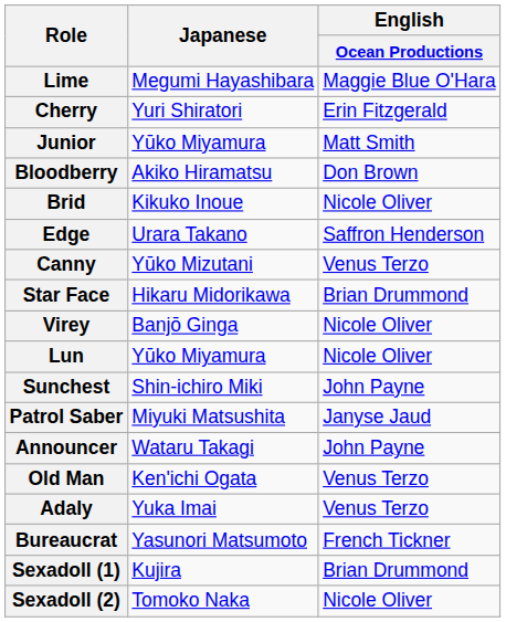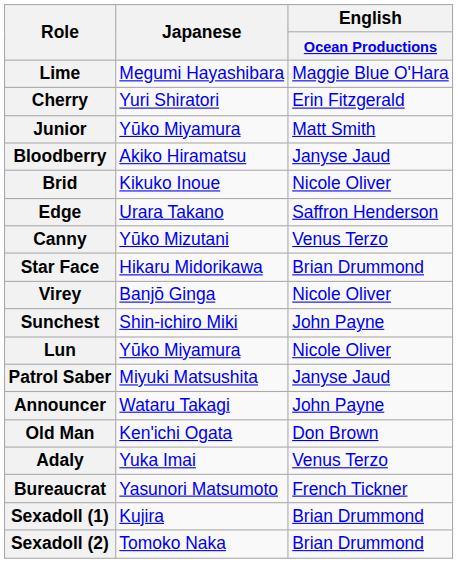 <table class="wikitable mw-collapsible">
 <tr>
 <th rowspan="2">Role</th>
 <th rowspan="2">Japanese</th>
 <th>English</th>
 </tr>
 <tr>
 <th><small><a href='#'>Ocean Productions</a></small></th>
 </tr>
 <tr>
 <th>Lime</th>
 <td><a href='#'>Megumi Hayashibara</a></td>
 <td><a href='#'>Maggie Blue O'Hara</a></td>
 </tr>
 <tr>
 <th>Cherry</th>
 <td><a href='#'>Yuri Shiratori</a></td>
 <td><a href='#'>Erin Fitzgerald</a></td>
 </tr>
 <tr>
 <th>Junior</th>
 <td><a href='#'>Yūko Miyamura</a></td>
 <td><a href='#'>Matt Smith</a></td>
 </tr>
 <tr>
 <th>Bloodberry</th>
 <td><a href='#'>Akiko Hiramatsu</a></td>
-<td><a href='#'>Don Brown</a></td>
+<td><a href='#'>Janyse Jaud</a></td>
 </tr>
 <tr>
 <th>Brid</th>
 <td><a href='#'>Kikuko Inoue</a></td>
 <td><a href='#'>Nicole Oliver</a></td>
 </tr>
 <tr>
 <th>Edge</th>
 <td><a href='#'>Urara Takano</a></td>
 <td><a href='#'>Saffron Henderson</a></td>
 </tr>
 <tr>
 <th>Canny</th>
 <td><a href='#'>Yūko Mizutani</a></td>
 <td><a href='#'>Venus Terzo</a></td>
 </tr>
 <tr>
 <th>Star Face</th>
 <td><a href='#'>Hikaru Midorikawa</a></td>
 <td><a href='#'>Brian Drummond</a></td>
 </tr>
 <tr>
 <th>Virey</th>
 <td><a href='#'>Banjō Ginga</a></td>
 <td><a href='#'>Nicole Oliver</a></td>
 </tr>
 <tr>
+<th>Sunchest</th>
+<td><a href='#'>Shin-ichiro Miki</a></td>
+<td><a href='#'>John Payne</a></td>
+</tr>
+<tr>
 <th>Lun</th>
 <td><a href='#'>Yūko Miyamura</a></td>
 <td><a href='#'>Nicole Oliver</a></td>
-</tr>
-<tr>
-<th>Sunchest</th>
-<td><a href='#'>Shin-ichiro Miki</a></td>
-<td><a href='#'>John Payne</a></td>
 </tr>
 <tr>
 <th>Patrol Saber</th>
 <td><a href='#'>Miyuki Matsushita</a></td>
 <td><a href='#'>Janyse Jaud</a></td>
 </tr>
 <tr>
 <th>Announcer</th>
 <td><a href='#'>Wataru Takagi</a></td>
 <td><a href='#'>John Payne</a></td>
 </tr>
 <tr>
 <th>Old Man</th>
 <td><a href='#'>Ken'ichi Ogata</a></td>
-<td><a href='#'>Venus Terzo</a></td>
+<td><a href='#'>Don Brown</a></td>
 </tr>
 <tr>
 <th>Adaly</th>
 <td><a href='#'>Yuka Imai</a></td>
 <td><a href='#'>Venus Terzo</a></td>
 </tr>
 <tr>
 <th>Bureaucrat</th>
 <td><a href='#'>Yasunori Matsumoto</a></td>
 <td><a href='#'>French Tickner</a></td>
 </tr>
 <tr>
 <th>Sexadoll (1)</th>
 <td><a href='#'>Kujira</a></td>
 <td><a href='#'>Brian Drummond</a></td>
 </tr>
 <tr>
 <th>Sexadoll (2)</th>
 <td><a href='#'>Tomoko Naka</a></td>
-<td><a href='#'>Nicole Oliver</a></td>
+<td><a href='#'>Brian Drummond</a></td>
 </tr>
 </table>
